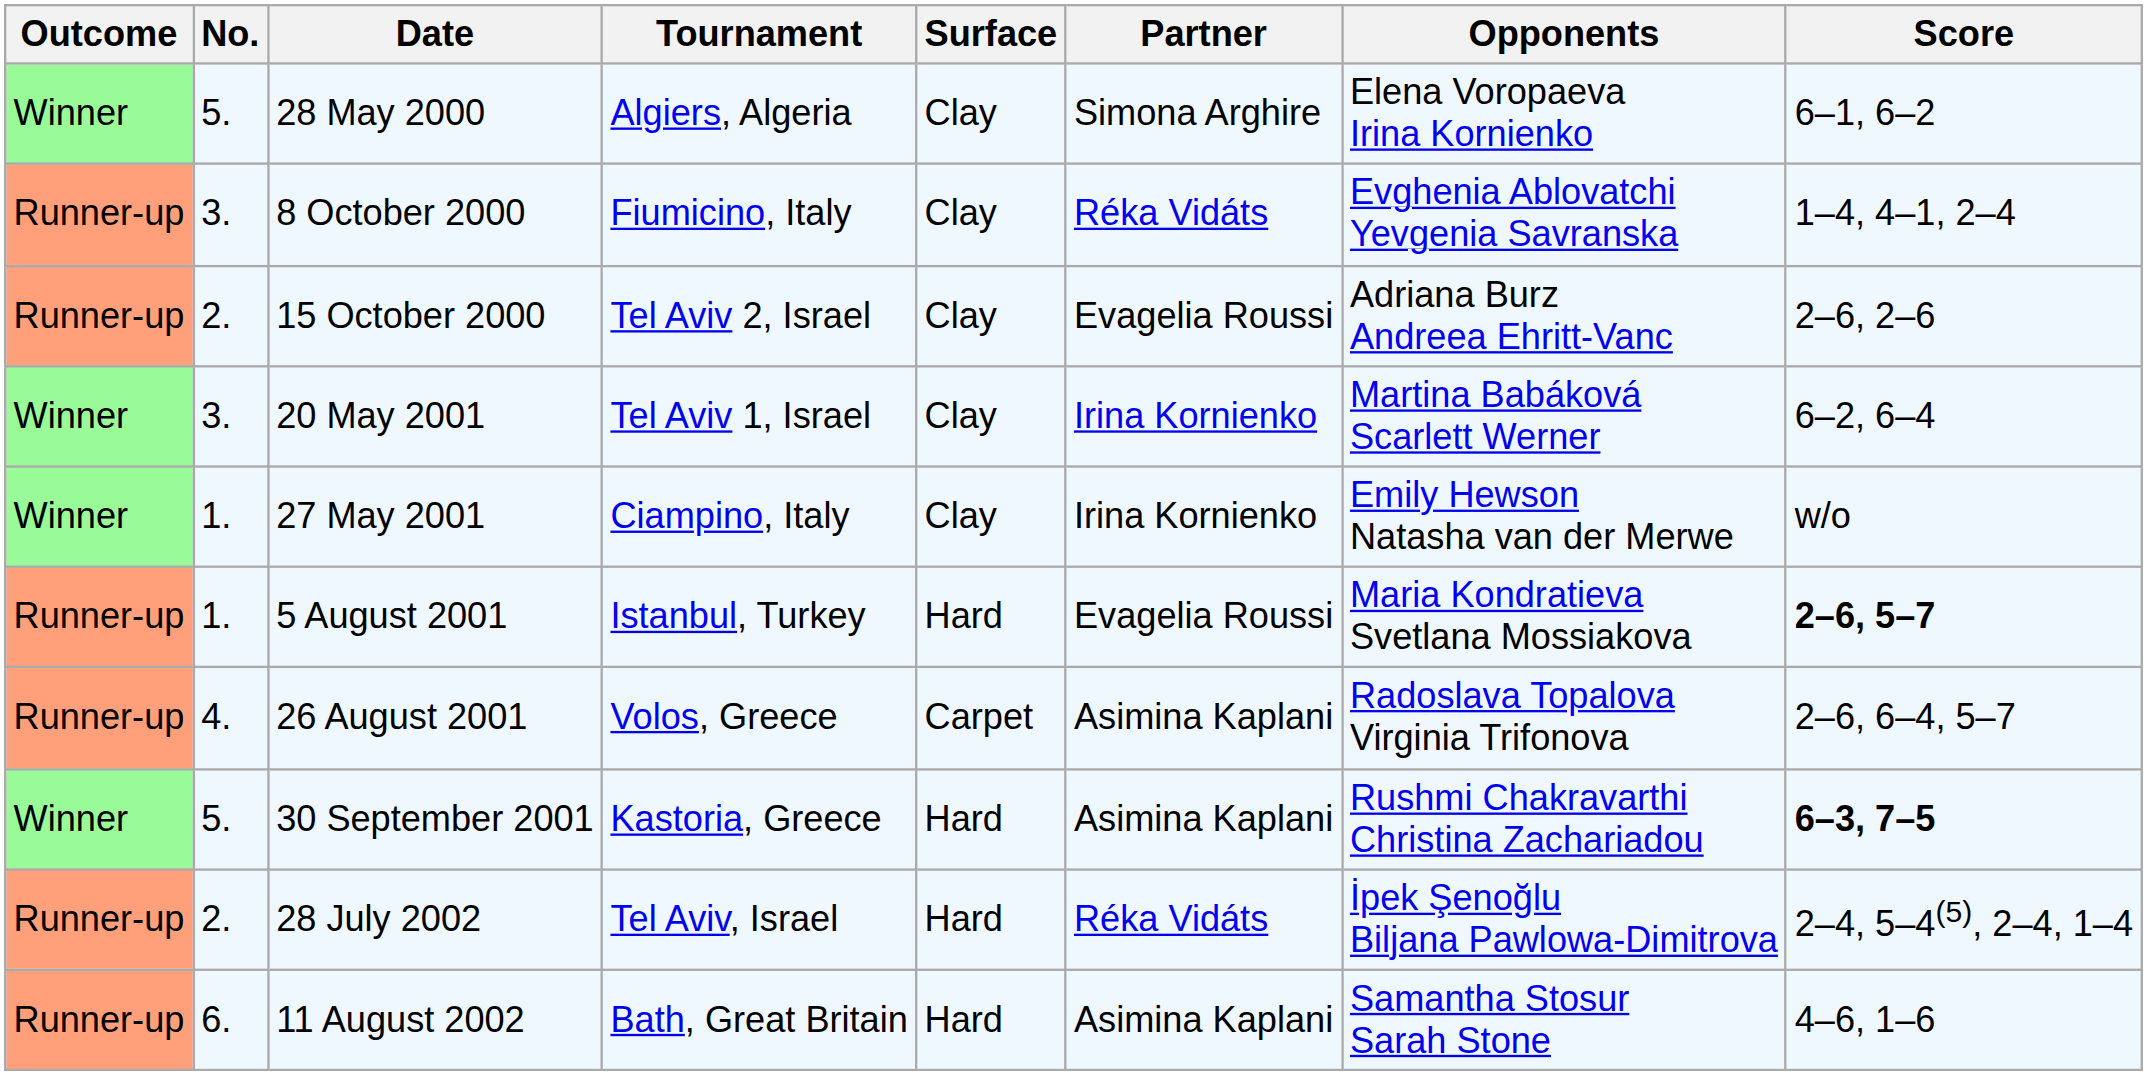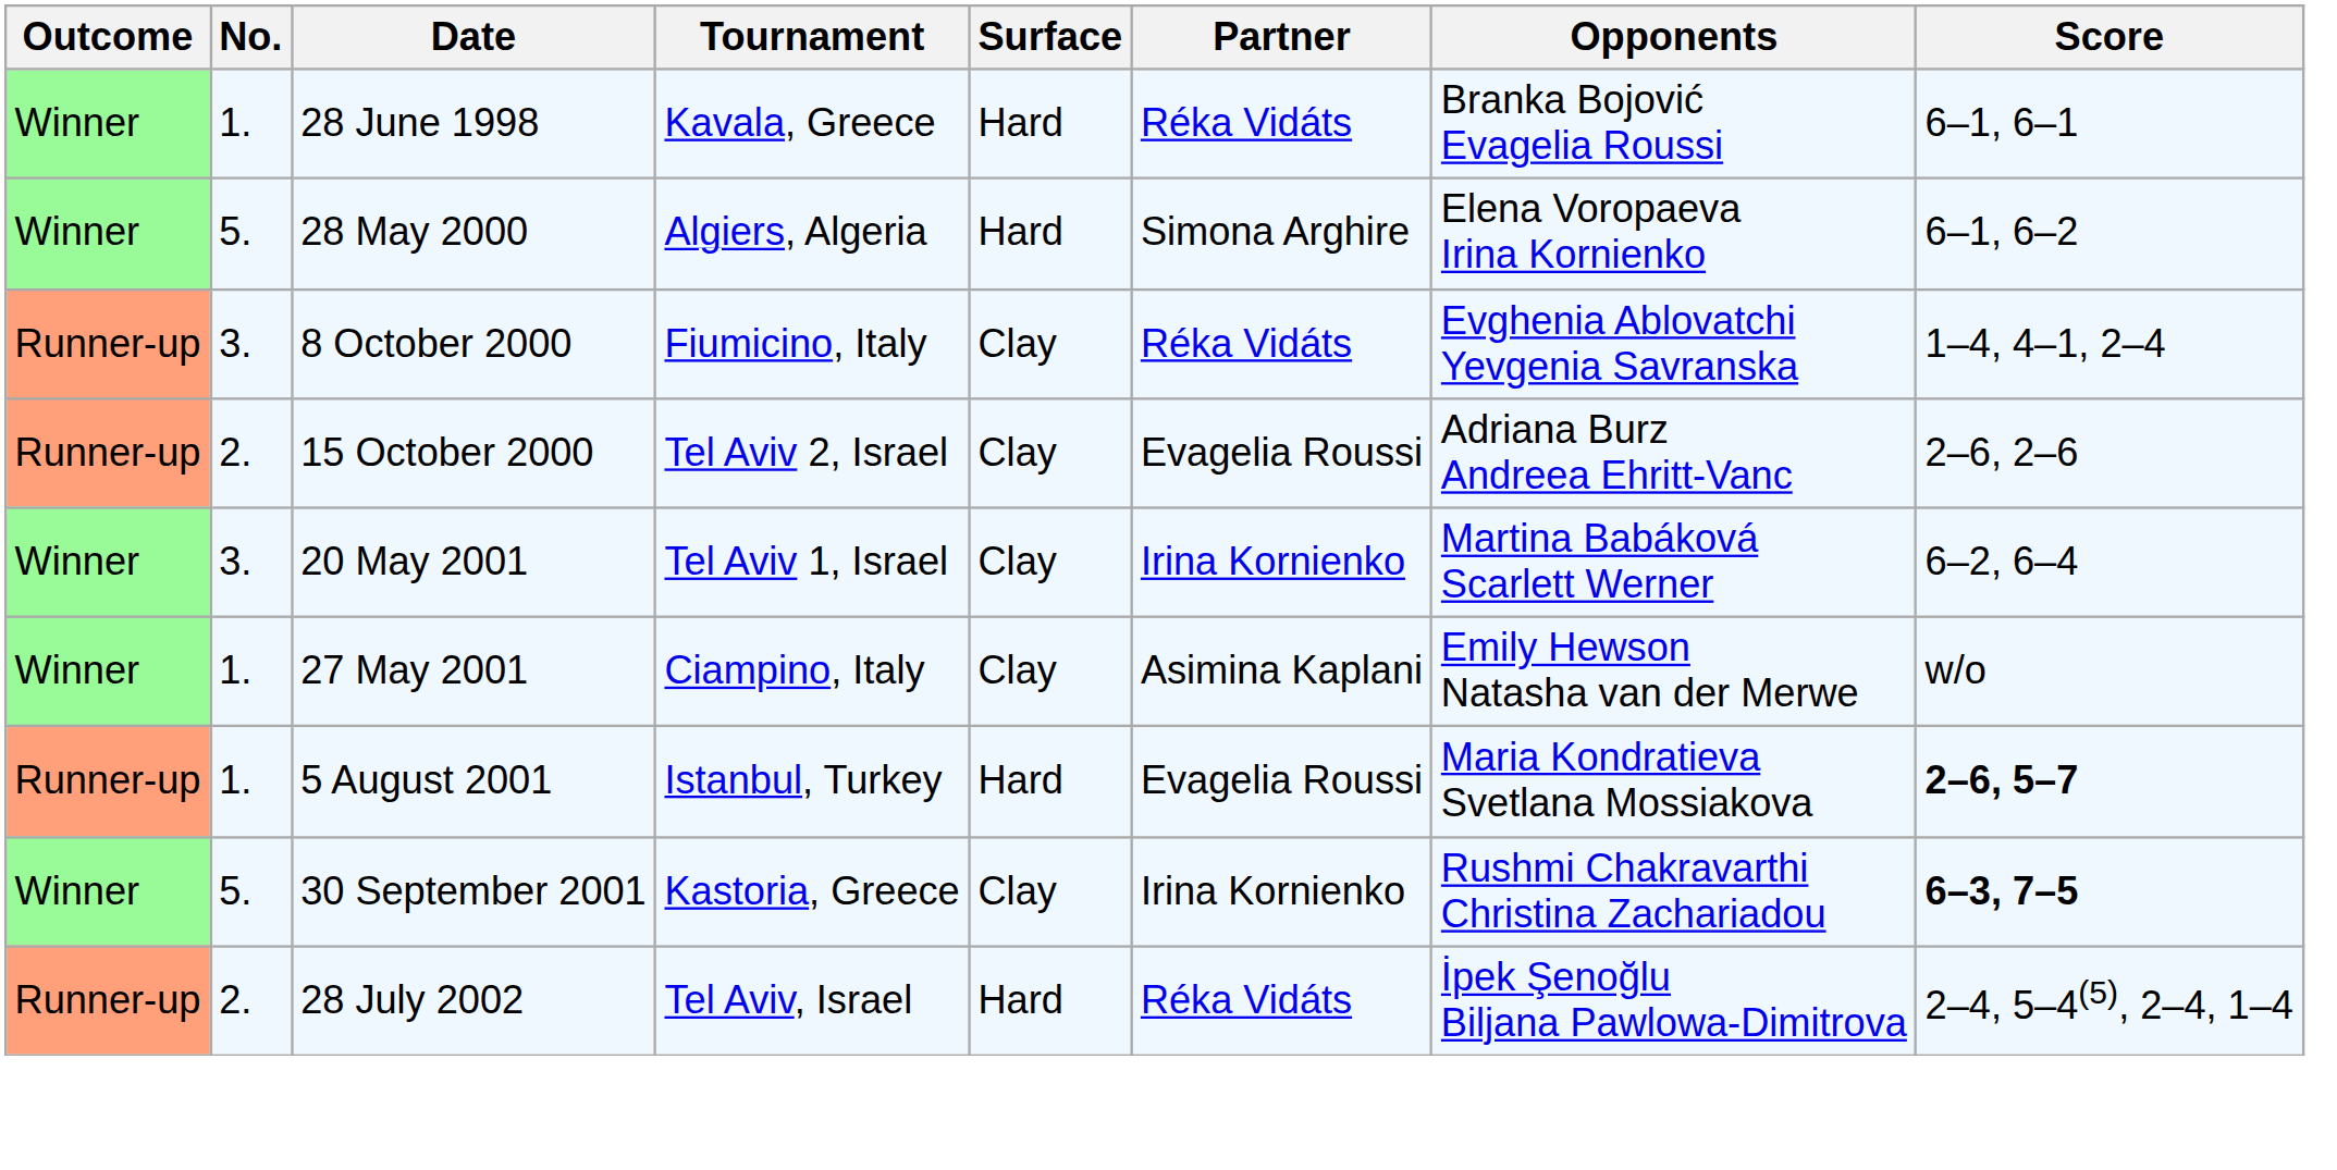 <table class="sortable wikitable" style=font-size:97%>
 <tr>
 <th>Outcome</th>
 <th>No.</th>
 <th>Date</th>
 <th>Tournament</th>
 <th>Surface</th>
 <th>Partner</th>
 <th>Opponents</th>
 <th>Score</th>
 </tr>
 <tr bgcolor="#f0f8ff">
+<td bgcolor="98FB98">Winner</td>
+<td>1.</td>
+<td>28 June 1998</td>
+<td><a href='#'>Kavala</a>, Greece</td>
+<td>Hard</td>
+<td> <a href='#'>Réka Vidáts</a></td>
+<td> Branka Bojović <br>  <a href='#'>Evagelia Roussi</a></td>
+<td>6–1, 6–1</td>
+</tr>
+<tr bgcolor="#f0f8ff">
 <td style="background:#98fb98;">Winner</td>
 <td>5.</td>
 <td>28 May 2000</td>
 <td><a href='#'>Algiers</a>, Algeria</td>
-<td>Clay</td>
+<td>Hard</td>
 <td> Simona Arghire</td>
 <td> Elena Voropaeva <br>  <a href='#'>Irina Kornienko</a></td>
 <td>6–1, 6–2</td>
 </tr>
 <tr bgcolor="#f0f8ff">
 <td bgcolor="FFA07A">Runner-up</td>
 <td>3.</td>
 <td>8 October 2000</td>
 <td><a href='#'>Fiumicino</a>, Italy</td>
 <td>Clay</td>
 <td> <a href='#'>Réka Vidáts</a></td>
 <td> <a href='#'>Evghenia Ablovatchi</a> <br>  <a href='#'>Yevgenia Savranska</a></td>
 <td>1–4, 4–1, 2–4</td>
 </tr>
 <tr bgcolor="#f0f8ff">
 <td bgcolor="FFA07A">Runner-up</td>
 <td>2.</td>
 <td>15 October 2000</td>
 <td><a href='#'>Tel Aviv</a> 2, Israel</td>
 <td>Clay</td>
 <td> Evagelia Roussi</td>
 <td> Adriana Burz <br>  <a href='#'>Andreea Ehritt-Vanc</a></td>
 <td>2–6, 2–6</td>
 </tr>
 <tr style="background:#f0f8ff;">
 <td style="background:#98fb98;">Winner</td>
 <td>3.</td>
 <td>20 May 2001</td>
 <td><a href='#'>Tel Aviv</a> 1, Israel</td>
 <td>Clay</td>
 <td> <a href='#'>Irina Kornienko</a></td>
 <td> <a href='#'>Martina Babáková</a> <br>  <a href='#'>Scarlett Werner</a></td>
 <td>6–2, 6–4</td>
 </tr>
 <tr bgcolor="#f0f8ff">
 <td style="background:#98fb98;">Winner</td>
 <td>1.</td>
 <td>27 May 2001</td>
 <td><a href='#'>Ciampino</a>, Italy</td>
 <td>Clay</td>
-<td> Irina Kornienko</td>
+<td> Asimina Kaplani</td>
 <td> <a href='#'>Emily Hewson</a> <br>  Natasha van der Merwe</td>
 <td>w/o</td>
 </tr>
 <tr style="background:#f0f8ff;">
 <td bgcolor="FFA07A">Runner-up</td>
 <td>1.</td>
 <td>5 August 2001</td>
 <td><a href='#'>Istanbul</a>, Turkey</td>
 <td>Hard</td>
 <td> Evagelia Roussi</td>
 <td> <a href='#'>Maria Kondratieva</a> <br>  Svetlana Mossiakova</td>
 <td><strong>2–6, 5–7</strong></td>
 </tr>
 <tr style="background:#f0f8ff;">
-<td bgcolor="FFA07A">Runner-up</td>
-<td>4.</td>
-<td>26 August 2001</td>
-<td><a href='#'>Volos</a>, Greece</td>
-<td>Carpet</td>
-<td> Asimina Kaplani</td>
-<td> <a href='#'>Radoslava Topalova</a> <br>  Virginia Trifonova</td>
-<td>2–6, 6–4, 5–7</td>
-</tr>
-<tr style="background:#f0f8ff;">
 <td style="background:#98fb98;">Winner</td>
 <td>5.</td>
 <td>30 September 2001</td>
 <td><a href='#'>Kastoria</a>, Greece</td>
-<td>Hard</td>
-<td> Asimina Kaplani</td>
+<td>Clay</td>
+<td> Irina Kornienko</td>
 <td> <a href='#'>Rushmi Chakravarthi</a> <br>  <a href='#'>Christina Zachariadou</a></td>
 <td><strong>6–3, 7–5</strong></td>
 </tr>
 <tr bgcolor="#f0f8ff">
 <td style="background:#ffa07a;">Runner-up</td>
 <td>2.</td>
 <td>28 July 2002</td>
 <td><a href='#'>Tel Aviv</a>, Israel</td>
 <td>Hard</td>
 <td> <a href='#'>Réka Vidáts</a></td>
 <td> <a href='#'>İpek Şenoğlu</a> <br>  <a href='#'>Biljana Pawlowa-Dimitrova</a></td>
 <td>2–4, 5–4<sup>(5)</sup>, 2–4, 1–4</td>
 </tr>
-<tr bgcolor="#f0f8ff">
-<td style="background:#ffa07a;">Runner-up</td>
-<td>6.</td>
-<td>11 August 2002</td>
-<td><a href='#'>Bath</a>, Great Britain</td>
-<td>Hard</td>
-<td> Asimina Kaplani</td>
-<td> <a href='#'>Samantha Stosur</a> <br>  <a href='#'>Sarah Stone</a></td>
-<td>4–6, 1–6</td>
-</tr>
 </table>
